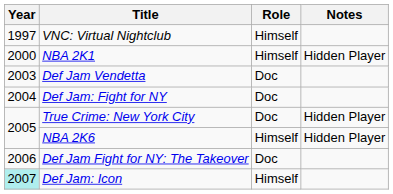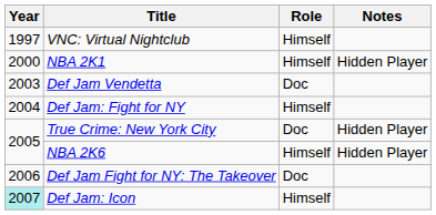 <table class="wikitable sortable">
 <tr>
 <th>Year</th>
 <th>Title</th>
 <th>Role</th>
 <th>Notes</th>
 </tr>
 <tr>
 <td>1997</td>
 <td><em>VNC: Virtual Nightclub</em></td>
 <td>Himself</td>
 <td></td>
 </tr>
 <tr>
 <td>2000</td>
 <td><em><a href='#'>NBA 2K1</a></em></td>
 <td>Himself</td>
 <td>Hidden Player</td>
 </tr>
 <tr>
 <td>2003</td>
 <td><em><a href='#'>Def Jam Vendetta</a></em></td>
 <td>Doc</td>
 <td></td>
 </tr>
 <tr>
 <td>2004</td>
 <td><em><a href='#'>Def Jam: Fight for NY</a></em></td>
-<td>Doc</td>
+<td>Himself</td>
 <td></td>
 </tr>
 <tr>
 <td rowspan=2>2005</td>
 <td><em><a href='#'>True Crime: New York City</a></em></td>
 <td>Doc</td>
 <td>Hidden Player</td>
 </tr>
 <tr>
 <td><em><a href='#'>NBA 2K6</a></em></td>
 <td>Himself</td>
 <td>Hidden Player</td>
 </tr>
 <tr>
 <td>2006</td>
 <td><em><a href='#'>Def Jam Fight for NY: The Takeover</a></em></td>
 <td>Doc</td>
 <td></td>
 </tr>
 <tr>
 <td style="background: paleturquoise;">2007</td>
 <td><em><a href='#'>Def Jam: Icon</a></em></td>
 <td>Himself</td>
 <td></td>
 </tr>
 </table>
